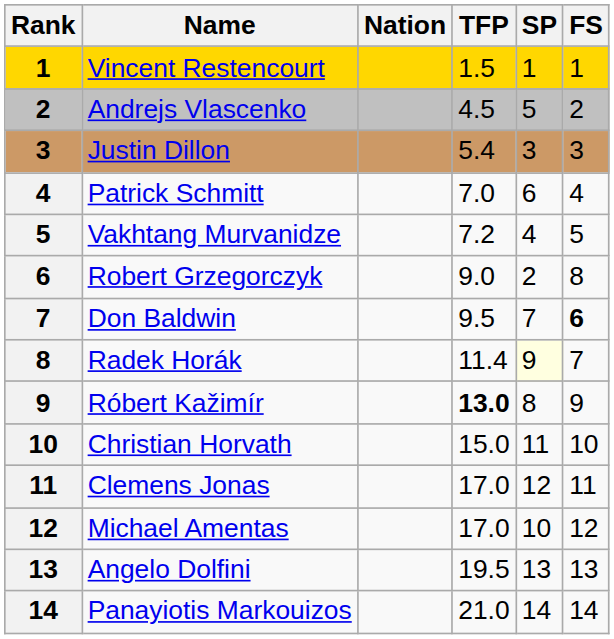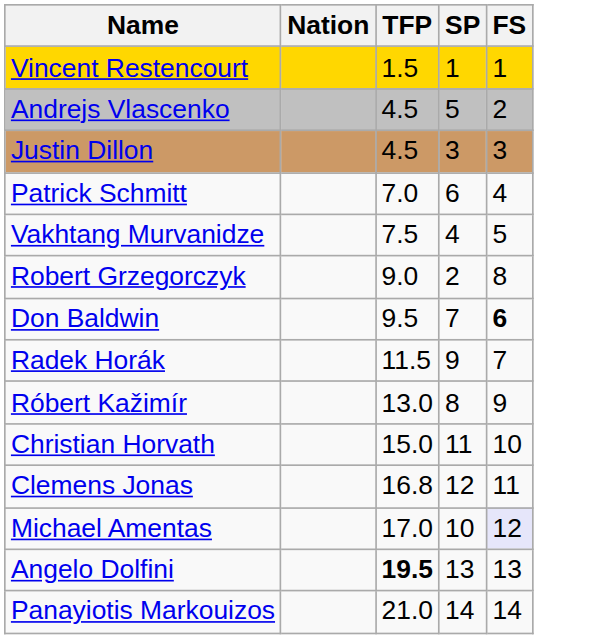 <table class="wikitable">
 <tr>
-<th>Rank</th>
 <th>Name</th>
 <th>Nation</th>
 <th>TFP</th>
 <th>SP</th>
 <th>FS</th>
 </tr>
 <tr bgcolor="gold">
-<td align="center"><strong>1</strong></td>
 <td><a href='#'>Vincent Restencourt</a></td>
 <td></td>
 <td>1.5</td>
 <td>1</td>
 <td>1</td>
 </tr>
 <tr bgcolor="silver">
-<td align="center"><strong>2</strong></td>
 <td><a href='#'>Andrejs Vlascenko</a></td>
 <td></td>
 <td>4.5</td>
 <td>5</td>
 <td>2</td>
 </tr>
 <tr bgcolor="cc9966">
-<td align="center"><strong>3</strong></td>
 <td><a href='#'>Justin Dillon</a></td>
 <td></td>
-<td>5.4</td>
+<td>4.5</td>
 <td>3</td>
 <td>3</td>
 </tr>
 <tr>
-<th>4</th>
 <td><a href='#'>Patrick Schmitt</a></td>
 <td></td>
 <td>7.0</td>
 <td>6</td>
 <td>4</td>
 </tr>
 <tr>
-<th>5</th>
 <td><a href='#'>Vakhtang Murvanidze</a></td>
 <td></td>
-<td>7.2</td>
+<td>7.5</td>
 <td>4</td>
 <td>5</td>
 </tr>
 <tr>
-<th>6</th>
 <td><a href='#'>Robert Grzegorczyk</a></td>
 <td></td>
 <td>9.0</td>
 <td>2</td>
 <td>8</td>
 </tr>
 <tr>
-<th>7</th>
 <td><a href='#'>Don Baldwin</a></td>
 <td></td>
 <td>9.5</td>
 <td>7</td>
 <td><strong>6</strong></td>
 </tr>
 <tr>
-<th>8</th>
 <td><a href='#'>Radek Horák</a></td>
 <td></td>
-<td>11.4</td>
-<td style="background: lightyellow;">9</td>
+<td>11.5</td>
+<td>9</td>
 <td>7</td>
 </tr>
 <tr>
-<th>9</th>
 <td><a href='#'>Róbert Kažimír</a></td>
 <td></td>
-<td><strong>13.0</strong></td>
+<td>13.0</td>
 <td>8</td>
 <td>9</td>
 </tr>
 <tr>
-<th>10</th>
 <td><a href='#'>Christian Horvath</a></td>
 <td></td>
 <td>15.0</td>
 <td>11</td>
 <td>10</td>
 </tr>
 <tr>
-<th>11</th>
 <td><a href='#'>Clemens Jonas</a></td>
 <td></td>
-<td>17.0</td>
+<td>16.8</td>
 <td>12</td>
 <td>11</td>
 </tr>
 <tr>
-<th>12</th>
 <td><a href='#'>Michael Amentas</a></td>
 <td></td>
 <td>17.0</td>
 <td>10</td>
-<td>12</td>
+<td style="background: lavender;">12</td>
 </tr>
 <tr>
-<th>13</th>
 <td><a href='#'>Angelo Dolfini</a></td>
 <td></td>
-<td>19.5</td>
+<td><strong>19.5</strong></td>
 <td>13</td>
 <td>13</td>
 </tr>
 <tr>
-<th>14</th>
 <td><a href='#'>Panayiotis Markouizos</a></td>
 <td></td>
 <td>21.0</td>
 <td>14</td>
 <td>14</td>
 </tr>
 </table>
